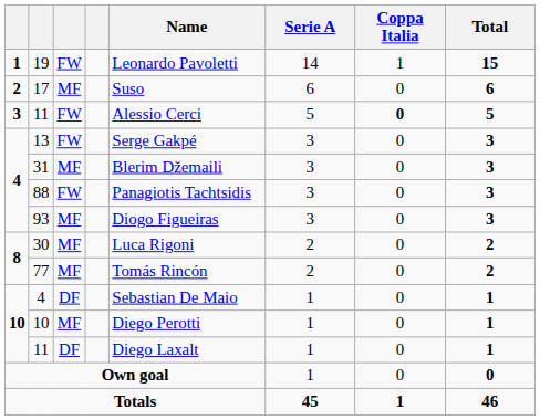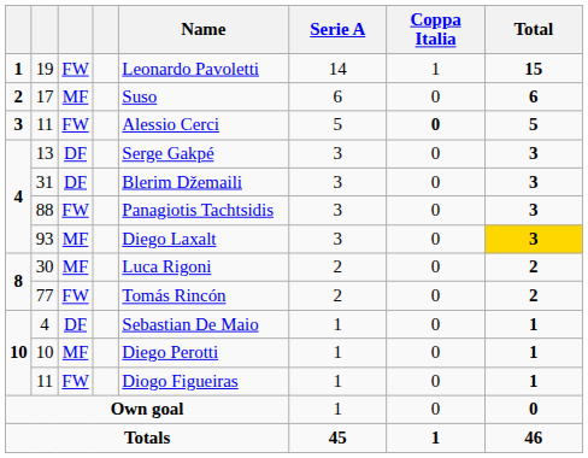 <table class="wikitable" style="text-align:center">
 <tr>
 <th width=15></th>
 <th width=15></th>
 <th width=15></th>
 <th width=15></th>
 <th width=145>Name</th>
 <th width=80><a href='#'>Serie A</a></th>
 <th width=80><a href='#'>Coppa Italia</a></th>
 <th width=80>Total</th>
 </tr>
 <tr>
 <td><strong>1</strong></td>
 <td>19</td>
 <td><a href='#'>FW</a></td>
 <td></td>
 <td align=left><a href='#'>Leonardo Pavoletti</a></td>
 <td>14</td>
 <td>1</td>
 <td><strong>15</strong></td>
 </tr>
 <tr>
 <td><strong>2</strong></td>
 <td>17</td>
 <td><a href='#'>MF</a></td>
 <td></td>
 <td align=left><a href='#'>Suso</a></td>
 <td>6</td>
 <td>0</td>
 <td><strong>6</strong></td>
 </tr>
 <tr>
 <td><strong>3</strong></td>
 <td>11</td>
 <td><a href='#'>FW</a></td>
 <td></td>
 <td align=left><a href='#'>Alessio Cerci</a></td>
 <td>5</td>
 <td><strong>0</strong></td>
 <td><strong>5</strong></td>
 </tr>
 <tr>
 <td rowspan=4><strong>4</strong></td>
 <td>13</td>
-<td><a href='#'>FW</a></td>
+<td><a href='#'>DF</a></td>
 <td></td>
 <td align=left><a href='#'>Serge Gakpé</a></td>
 <td>3</td>
 <td>0</td>
 <td><strong>3</strong></td>
 </tr>
 <tr>
 <td>31</td>
-<td><a href='#'>MF</a></td>
+<td><a href='#'>DF</a></td>
 <td></td>
 <td align=left><a href='#'>Blerim Džemaili</a></td>
 <td>3</td>
 <td>0</td>
 <td><strong>3</strong></td>
 </tr>
 <tr>
 <td>88</td>
 <td><a href='#'>FW</a></td>
 <td></td>
 <td align=left><a href='#'>Panagiotis Tachtsidis</a></td>
 <td>3</td>
 <td>0</td>
 <td><strong>3</strong></td>
 </tr>
 <tr>
 <td>93</td>
 <td><a href='#'>MF</a></td>
 <td></td>
-<td align=left><a href='#'>Diogo Figueiras</a></td>
+<td align=left><a href='#'>Diego Laxalt</a></td>
 <td>3</td>
 <td>0</td>
-<td><strong>3</strong></td>
+<td style="background: gold;"><strong>3</strong></td>
 </tr>
 <tr>
 <td rowspan=2><strong>8</strong></td>
 <td>30</td>
 <td><a href='#'>MF</a></td>
 <td></td>
 <td align=left><a href='#'>Luca Rigoni</a></td>
 <td>2</td>
 <td>0</td>
 <td><strong>2</strong></td>
 </tr>
 <tr>
 <td>77</td>
-<td><a href='#'>MF</a></td>
+<td><a href='#'>FW</a></td>
 <td></td>
 <td align=left><a href='#'>Tomás Rincón</a></td>
 <td>2</td>
 <td>0</td>
 <td><strong>2</strong></td>
 </tr>
 <tr>
 <td rowspan=3><strong>10</strong></td>
 <td>4</td>
 <td><a href='#'>DF</a></td>
 <td></td>
 <td align=left><a href='#'>Sebastian De Maio</a></td>
 <td>1</td>
 <td>0</td>
 <td><strong>1</strong></td>
 </tr>
 <tr>
 <td>10</td>
 <td><a href='#'>MF</a></td>
 <td></td>
 <td align=left><a href='#'>Diego Perotti</a></td>
 <td>1</td>
 <td>0</td>
 <td><strong>1</strong></td>
 </tr>
 <tr>
 <td>11</td>
-<td><a href='#'>DF</a></td>
+<td><a href='#'>FW</a></td>
 <td></td>
-<td align=left><a href='#'>Diego Laxalt</a></td>
+<td align=left><a href='#'>Diogo Figueiras</a></td>
 <td>1</td>
 <td>0</td>
 <td><strong>1</strong></td>
 </tr>
 <tr>
 <td colspan=5><strong>Own goal</strong></td>
 <td>1</td>
 <td>0</td>
 <td><strong>0</strong></td>
 </tr>
 <tr>
 <td colspan=5><strong>Totals</strong></td>
 <td><strong>45</strong></td>
 <td><strong>1</strong></td>
 <td><strong>46</strong></td>
 </tr>
 </table>
